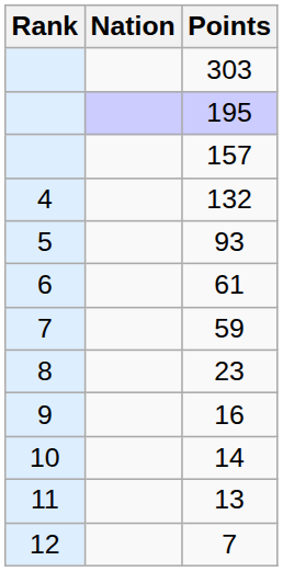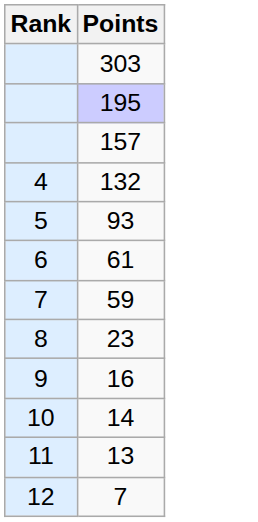 <table class="wikitable sortable" style="text-align:center">
 <tr>
 <th>Rank</th>
-<th>Nation</th>
 <th>Points</th>
 </tr>
 <tr>
 <td bgcolor = DDEEFF></td>
-<td align=left></td>
 <td>303</td>
 </tr>
 <tr style="background-color:#ccccff">
 <td bgcolor = DDEEFF></td>
-<td align=left></td>
 <td>195</td>
 </tr>
 <tr>
 <td bgcolor = DDEEFF></td>
-<td align=left></td>
 <td>157</td>
 </tr>
 <tr>
 <td bgcolor = DDEEFF>4</td>
-<td align=left></td>
 <td>132</td>
 </tr>
 <tr>
 <td bgcolor = DDEEFF>5</td>
-<td align=left></td>
 <td>93</td>
 </tr>
 <tr>
 <td bgcolor = DDEEFF>6</td>
-<td align=left></td>
 <td>61</td>
 </tr>
 <tr>
 <td bgcolor = DDEEFF>7</td>
-<td align=left></td>
 <td>59</td>
 </tr>
 <tr>
 <td bgcolor = DDEEFF>8</td>
-<td align=left></td>
 <td>23</td>
 </tr>
 <tr>
 <td bgcolor = DDEEFF>9</td>
-<td align=left></td>
 <td>16</td>
 </tr>
 <tr>
 <td bgcolor = DDEEFF>10</td>
-<td align=left></td>
 <td>14</td>
 </tr>
 <tr>
 <td bgcolor = DDEEFF>11</td>
-<td align=left></td>
 <td>13</td>
 </tr>
 <tr>
 <td bgcolor = DDEEFF>12</td>
-<td align=left></td>
 <td>7</td>
 </tr>
 </table>
